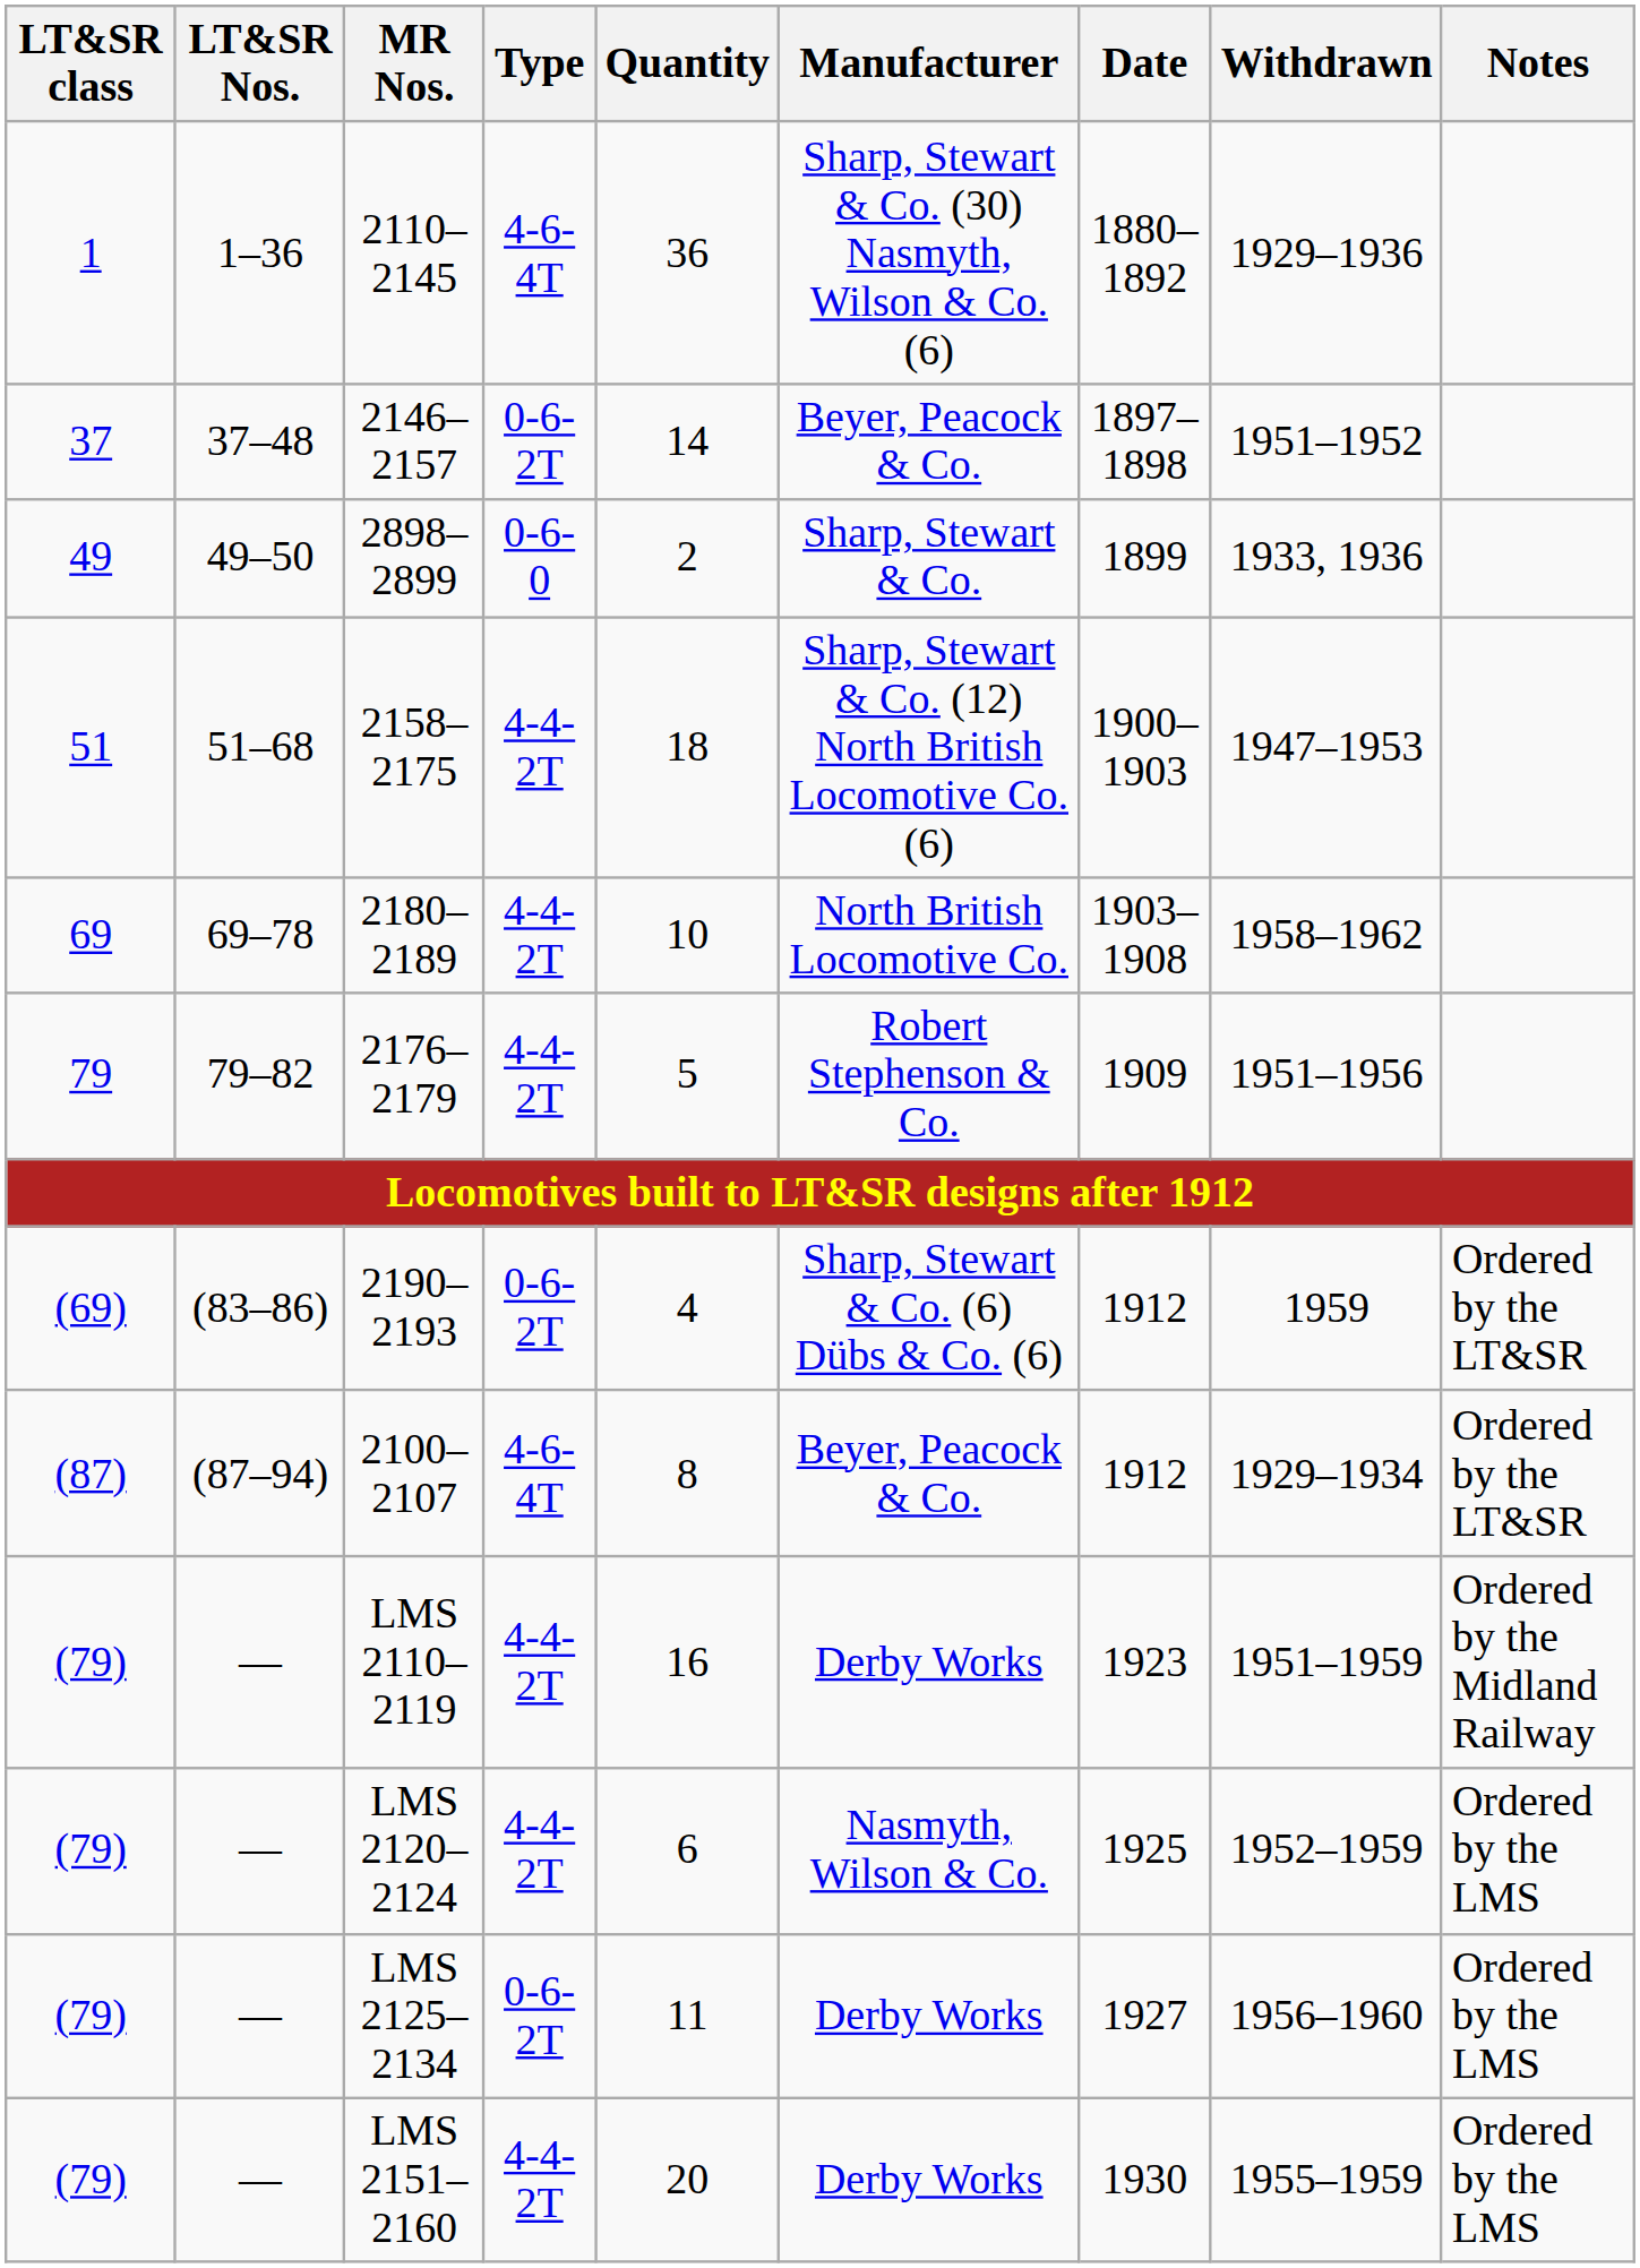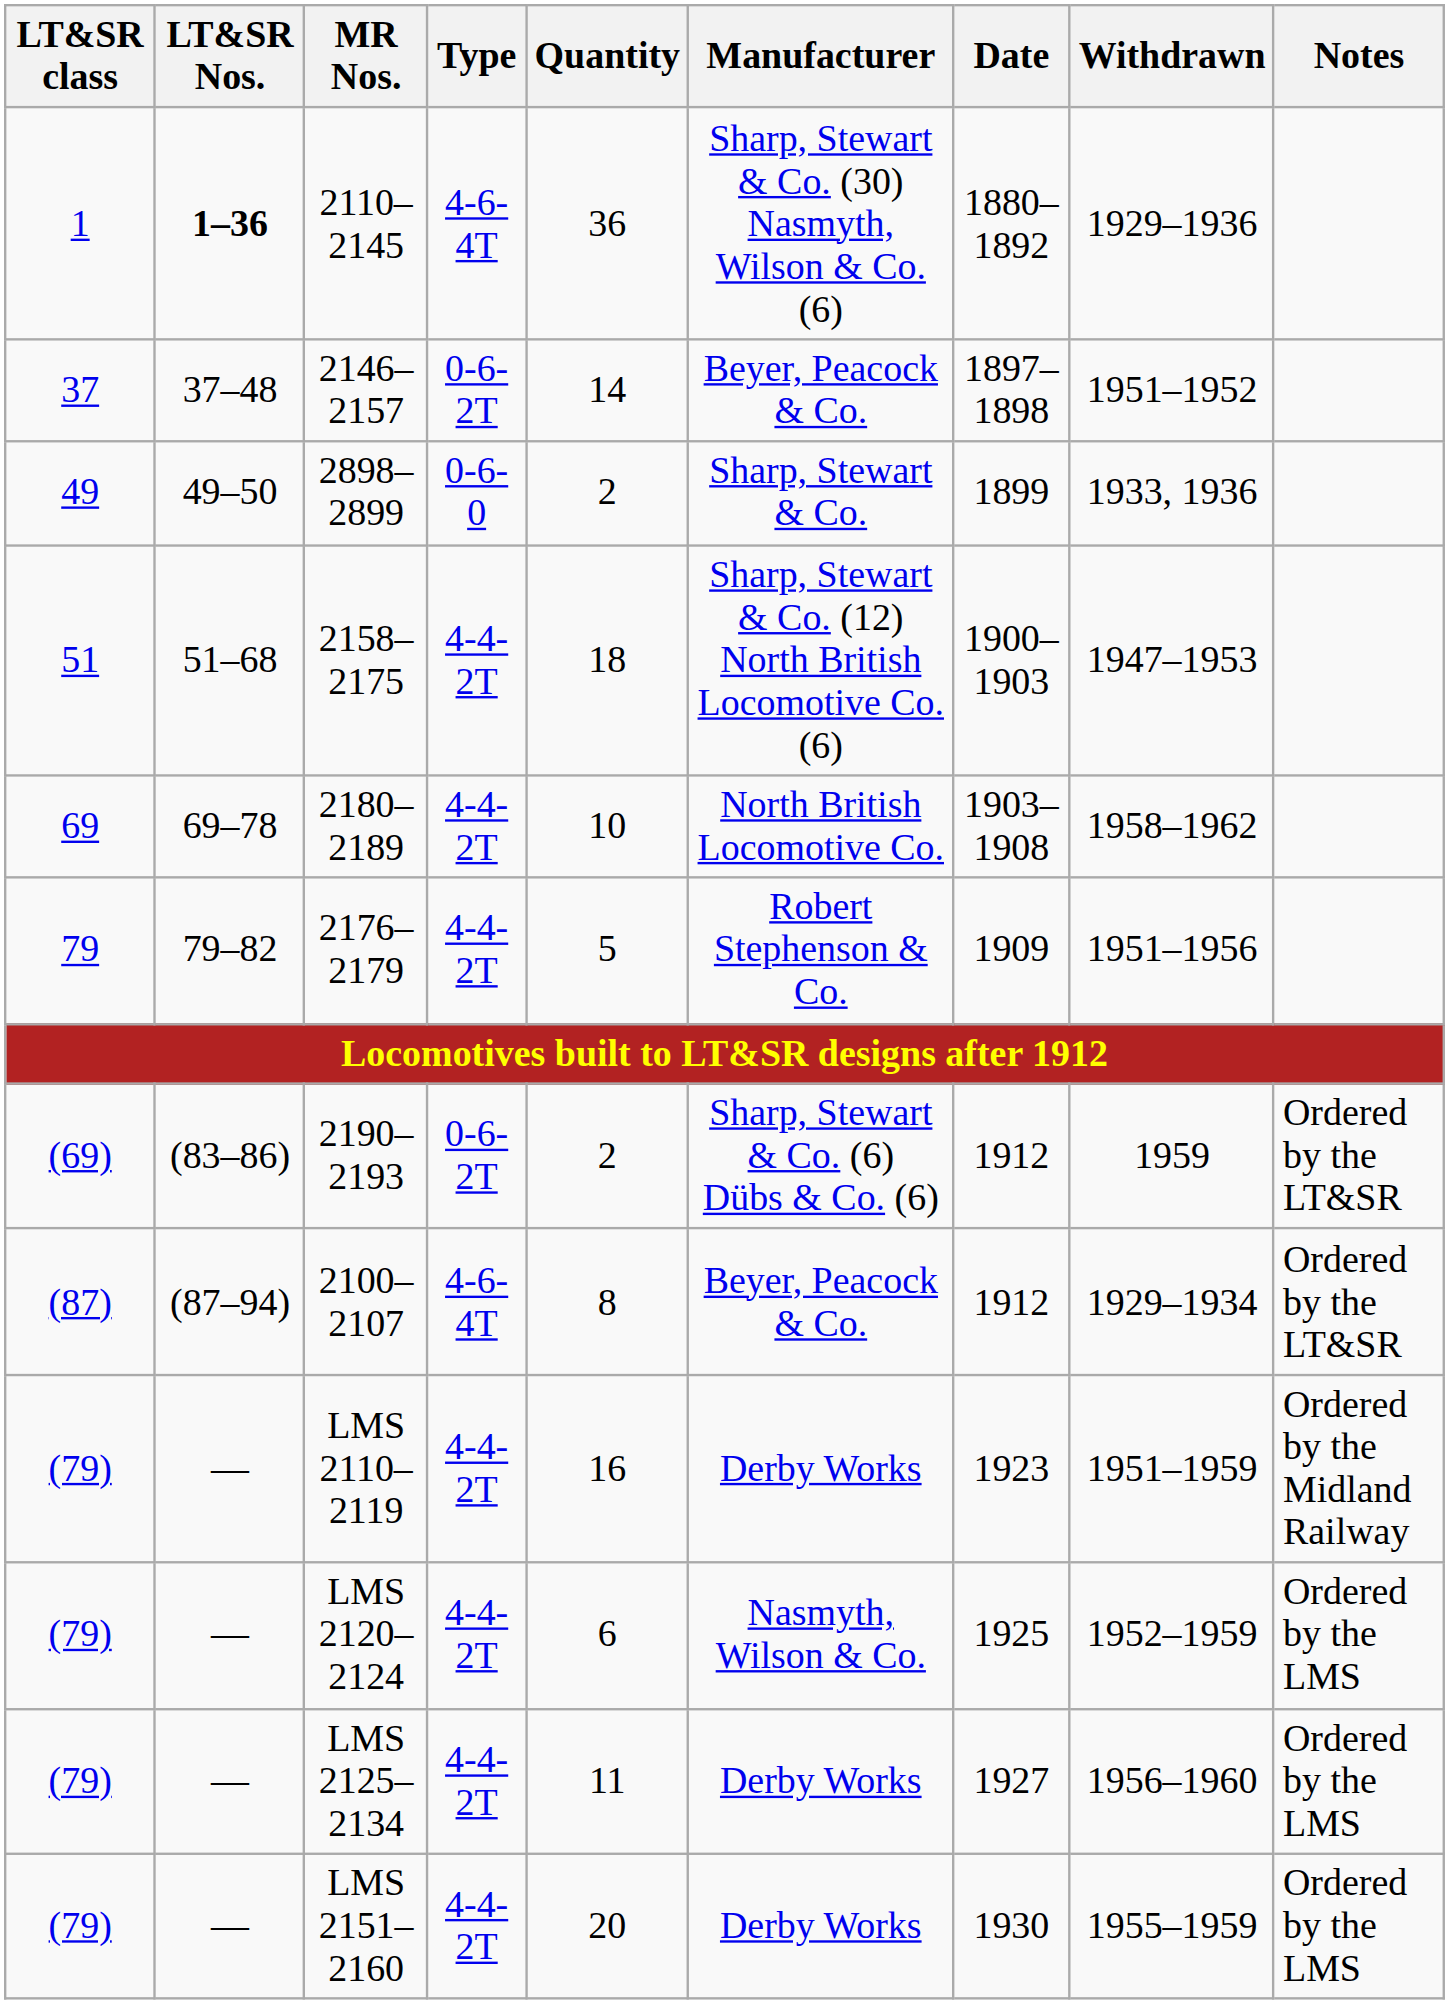 <table class=wikitable style=text-align:center>
 <tr>
 <th>LT&SR class</th>
 <th>LT&SR Nos.</th>
 <th>MR Nos.</th>
 <th>Type</th>
 <th>Quantity</th>
 <th>Manufacturer</th>
 <th>Date</th>
 <th>Withdrawn</th>
 <th>Notes</th>
 </tr>
 <tr>
 <td><a href='#'>1</a></td>
-<td>1–36</td>
+<td><strong>1–36</strong></td>
 <td>2110–2145</td>
 <td><a href='#'>4-6-4T</a></td>
 <td>36</td>
 <td><a href='#'>Sharp, Stewart & Co.</a> (30)<br><a href='#'>Nasmyth, Wilson & Co.</a> (6)</td>
 <td>1880–1892</td>
 <td>1929–1936</td>
 <td align=left></td>
 </tr>
 <tr>
 <td><a href='#'>37</a></td>
 <td>37–48</td>
 <td>2146–2157</td>
 <td><a href='#'>0-6-2T</a></td>
 <td>14</td>
 <td><a href='#'>Beyer, Peacock & Co.</a></td>
 <td>1897–1898</td>
 <td>1951–1952</td>
 <td align=left></td>
 </tr>
 <tr>
 <td><a href='#'>49</a></td>
 <td>49–50</td>
 <td>2898–2899</td>
 <td><a href='#'>0-6-0</a></td>
 <td>2</td>
 <td><a href='#'>Sharp, Stewart & Co.</a></td>
 <td>1899</td>
 <td>1933, 1936</td>
 <td align=left></td>
 </tr>
 <tr>
 <td><a href='#'>51</a></td>
 <td>51–68</td>
 <td>2158–2175</td>
 <td><a href='#'>4-4-2T</a></td>
 <td>18</td>
 <td><a href='#'>Sharp, Stewart & Co.</a> (12)<br><a href='#'>North British Locomotive Co.</a> (6)</td>
 <td>1900–1903</td>
 <td>1947–1953</td>
 <td align=left></td>
 </tr>
 <tr>
 <td><a href='#'>69</a></td>
 <td>69–78</td>
 <td>2180–2189</td>
 <td><a href='#'>4-4-2T</a></td>
 <td>10</td>
 <td><a href='#'>North British Locomotive Co.</a></td>
 <td>1903–1908</td>
 <td>1958–1962</td>
 <td align=left></td>
 </tr>
 <tr>
 <td><a href='#'>79</a></td>
 <td>79–82</td>
 <td>2176–2179</td>
 <td><a href='#'>4-4-2T</a></td>
 <td>5</td>
 <td><a href='#'>Robert Stephenson & Co.</a></td>
 <td>1909</td>
 <td>1951–1956</td>
 <td align=left></td>
 </tr>
 <tr>
 <td colspan=9 style="background:firebrick;color:yellow"><strong>Locomotives built to LT&SR designs after 1912</strong></td>
 </tr>
 <tr>
 <td><a href='#'>(69)</a></td>
 <td>(83–86)</td>
 <td>2190–2193</td>
 <td><a href='#'>0-6-2T</a></td>
-<td>4</td>
+<td>2</td>
 <td><a href='#'>Sharp, Stewart & Co.</a> (6)<br><a href='#'>Dübs & Co.</a> (6)</td>
 <td>1912</td>
 <td>1959</td>
 <td align=left> Ordered by the LT&SR</td>
 </tr>
 <tr>
 <td><a href='#'>(87)</a></td>
 <td>(87–94)</td>
 <td>2100–2107</td>
 <td><a href='#'>4-6-4T</a></td>
 <td>8</td>
 <td><a href='#'>Beyer, Peacock & Co.</a></td>
 <td>1912</td>
 <td>1929–1934</td>
 <td align=left> Ordered by the LT&SR</td>
 </tr>
 <tr>
 <td><a href='#'>(79)</a></td>
 <td>—</td>
 <td>LMS 2110–2119</td>
 <td><a href='#'>4-4-2T</a></td>
 <td>16</td>
 <td><a href='#'>Derby Works</a></td>
 <td>1923</td>
 <td>1951–1959</td>
 <td align=left>Ordered by the Midland Railway</td>
 </tr>
 <tr>
 <td><a href='#'>(79)</a></td>
 <td>—</td>
 <td>LMS 2120–2124</td>
 <td><a href='#'>4-4-2T</a></td>
 <td>6</td>
 <td><a href='#'>Nasmyth, Wilson & Co.</a></td>
 <td>1925</td>
 <td>1952–1959</td>
 <td align=left>Ordered by the LMS</td>
 </tr>
 <tr>
 <td><a href='#'>(79)</a></td>
 <td>—</td>
 <td>LMS 2125–2134</td>
-<td><a href='#'>0-6-2T</a></td>
+<td><a href='#'>4-4-2T</a></td>
 <td>11</td>
 <td><a href='#'>Derby Works</a></td>
 <td>1927</td>
 <td>1956–1960</td>
 <td align=left>Ordered by the LMS</td>
 </tr>
 <tr>
 <td><a href='#'>(79)</a></td>
 <td>—</td>
 <td>LMS 2151–2160</td>
 <td><a href='#'>4-4-2T</a></td>
 <td>20</td>
 <td><a href='#'>Derby Works</a></td>
 <td>1930</td>
 <td>1955–1959</td>
 <td align=left>Ordered by the LMS</td>
 </tr>
 </table>
